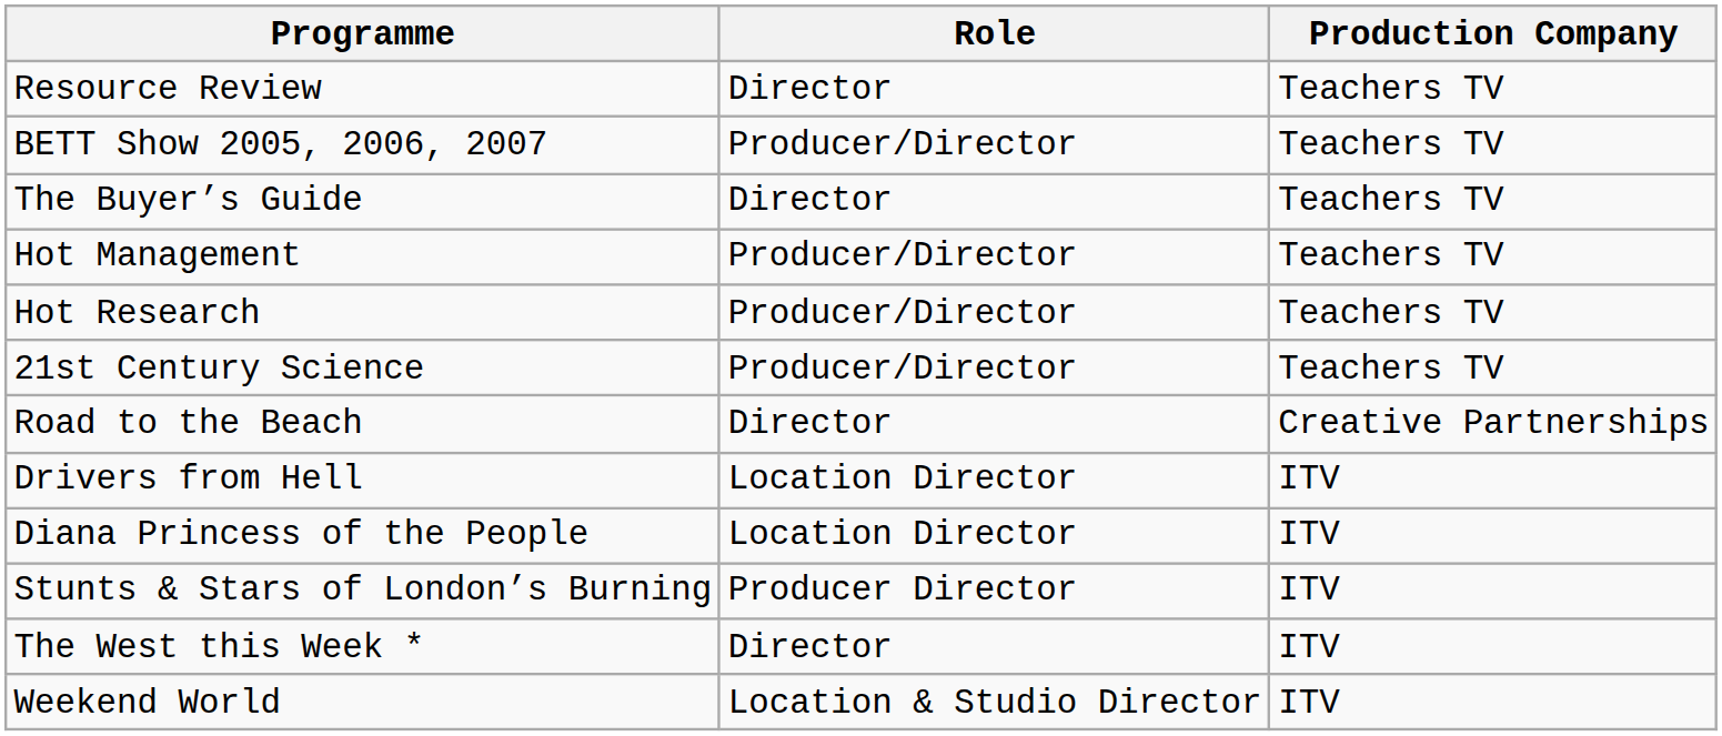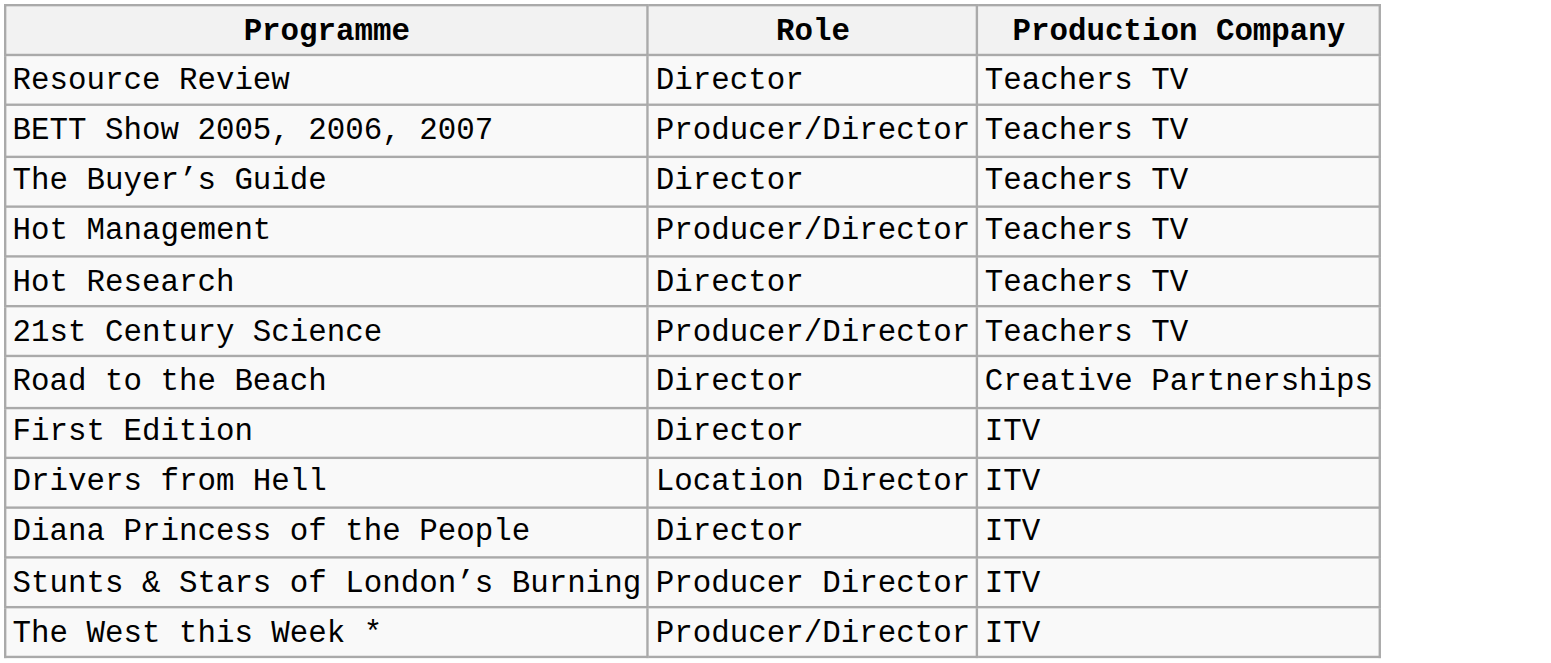 <table class="wikitable">
 <tr>
 <th>Programme</th>
 <th>Role</th>
 <th>Production Company</th>
 </tr>
 <tr>
 <td>Resource Review</td>
 <td>Director</td>
 <td>Teachers TV</td>
 </tr>
 <tr>
 <td>BETT Show 2005, 2006, 2007</td>
 <td>Producer/Director</td>
 <td>Teachers TV</td>
 </tr>
 <tr>
 <td>The Buyer’s Guide</td>
 <td>Director</td>
 <td>Teachers TV</td>
 </tr>
 <tr>
 <td>Hot Management</td>
 <td>Producer/Director</td>
 <td>Teachers TV</td>
 </tr>
 <tr>
 <td>Hot Research</td>
-<td>Producer/Director</td>
+<td>Director</td>
 <td>Teachers TV</td>
 </tr>
 <tr>
 <td>21st Century Science</td>
 <td>Producer/Director</td>
 <td>Teachers TV</td>
 </tr>
 <tr>
 <td>Road to the Beach</td>
 <td>Director</td>
 <td>Creative Partnerships</td>
 </tr>
 <tr>
+<td>First Edition</td>
+<td>Director</td>
+<td>ITV</td>
+</tr>
+<tr>
 <td>Drivers from Hell</td>
 <td>Location Director</td>
 <td>ITV</td>
 </tr>
 <tr>
 <td>Diana Princess of the People</td>
-<td>Location Director</td>
+<td>Director</td>
 <td>ITV</td>
 </tr>
 <tr>
 <td>Stunts & Stars of London’s Burning</td>
 <td>Producer Director</td>
 <td>ITV</td>
 </tr>
 <tr>
 <td>The West this Week *</td>
-<td>Director</td>
-<td>ITV</td>
-</tr>
-<tr>
-<td>Weekend World</td>
-<td>Location & Studio Director</td>
+<td>Producer/Director</td>
 <td>ITV</td>
 </tr>
 </table>
